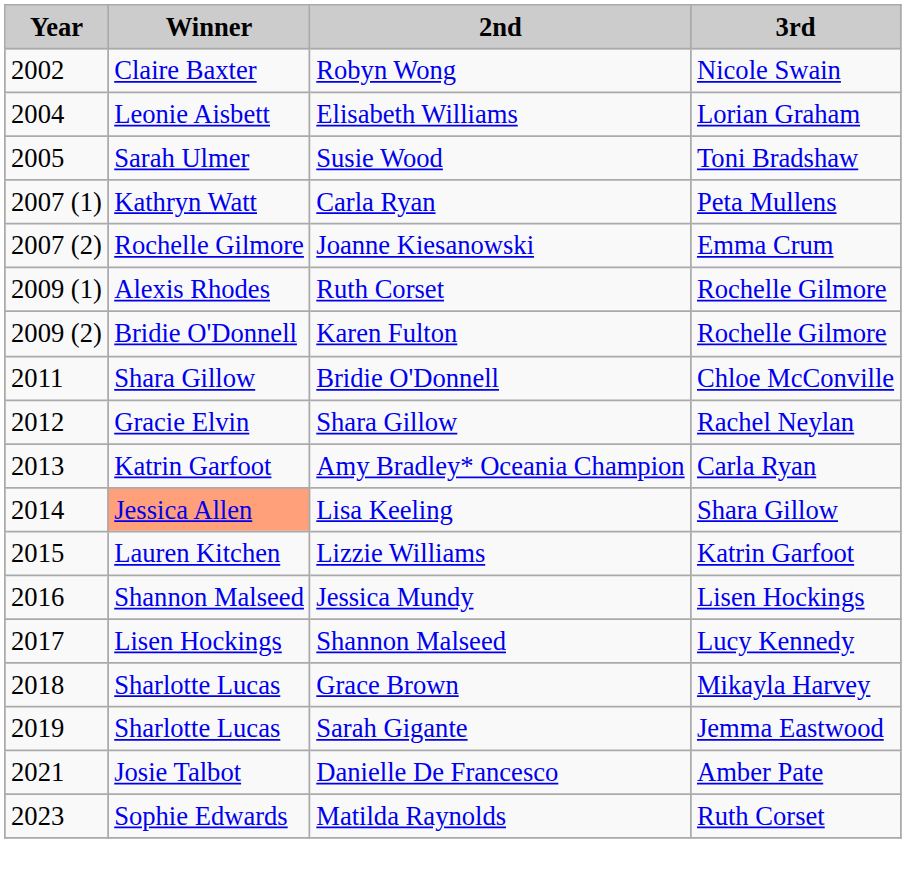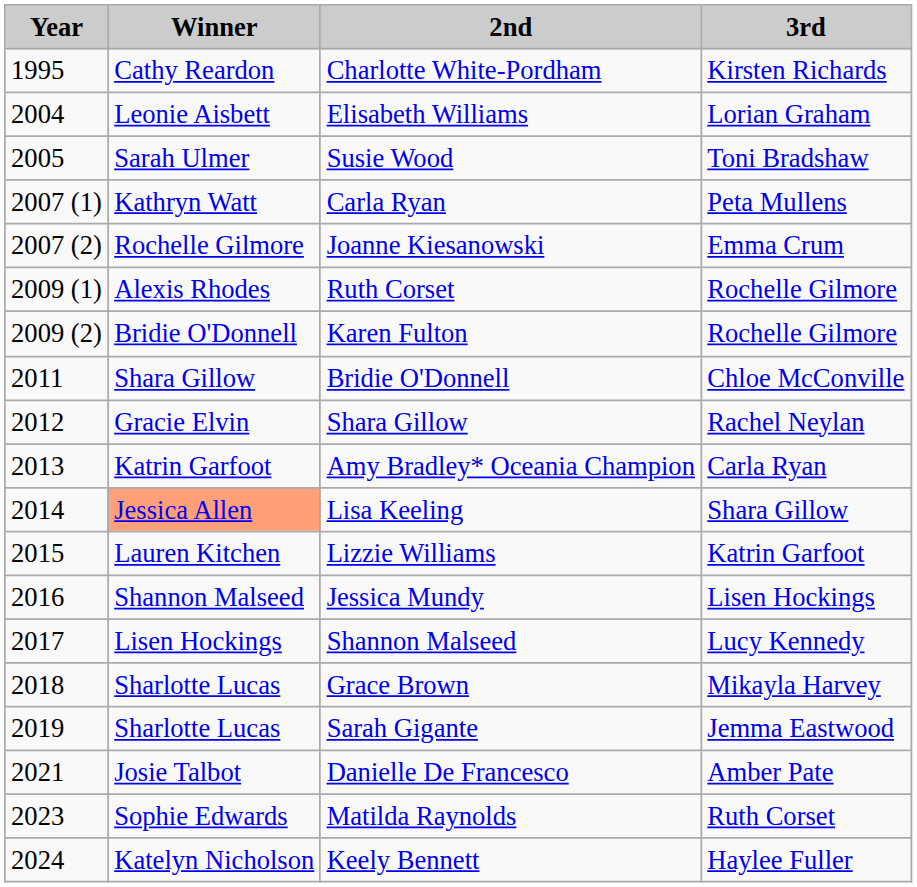 <table class="wikitable sortable" style="font-size:95%">
 <tr bgcolor="#CCCCCC">
 <td align="center"><strong>Year</strong></td>
 <td align="center"><strong>Winner</strong></td>
 <td align="center"><strong>2nd</strong></td>
 <td align="center"><strong>3rd</strong></td>
 </tr>
 <tr>
-<td>2002</td>
-<td> <a href='#'>Claire Baxter</a></td>
-<td> <a href='#'>Robyn Wong</a></td>
-<td> <a href='#'>Nicole Swain</a></td>
+<td>1995</td>
+<td> <a href='#'>Cathy Reardon</a></td>
+<td> <a href='#'>Charlotte White-Pordham</a></td>
+<td> <a href='#'>Kirsten Richards</a></td>
 </tr>
 <tr>
 <td>2004</td>
 <td> <a href='#'>Leonie Aisbett</a></td>
 <td> <a href='#'>Elisabeth Williams</a></td>
 <td> <a href='#'>Lorian Graham</a></td>
 </tr>
 <tr>
 <td>2005</td>
 <td> <a href='#'>Sarah Ulmer</a></td>
 <td> <a href='#'>Susie Wood</a></td>
 <td> <a href='#'>Toni Bradshaw</a></td>
 </tr>
 <tr>
 <td>2007 (1)</td>
 <td> <a href='#'>Kathryn Watt</a></td>
 <td> <a href='#'>Carla Ryan</a></td>
 <td> <a href='#'>Peta Mullens</a></td>
 </tr>
 <tr>
 <td>2007 (2)</td>
 <td> <a href='#'>Rochelle Gilmore</a></td>
 <td> <a href='#'>Joanne Kiesanowski</a></td>
 <td> <a href='#'>Emma Crum</a></td>
 </tr>
 <tr>
 <td>2009 (1)</td>
 <td> <a href='#'>Alexis Rhodes</a></td>
 <td> <a href='#'>Ruth Corset</a></td>
 <td> <a href='#'>Rochelle Gilmore</a></td>
 </tr>
 <tr>
 <td>2009 (2)</td>
 <td> <a href='#'>Bridie O'Donnell</a></td>
 <td> <a href='#'>Karen Fulton</a></td>
 <td> <a href='#'>Rochelle Gilmore</a></td>
 </tr>
 <tr>
 <td>2011</td>
 <td> <a href='#'>Shara Gillow</a></td>
 <td> <a href='#'>Bridie O'Donnell</a></td>
 <td> <a href='#'>Chloe McConville</a></td>
 </tr>
 <tr>
 <td>2012</td>
 <td> <a href='#'>Gracie Elvin</a></td>
 <td> <a href='#'>Shara Gillow</a></td>
 <td> <a href='#'>Rachel Neylan</a></td>
 </tr>
 <tr>
 <td>2013</td>
 <td> <a href='#'>Katrin Garfoot</a></td>
 <td> <a href='#'>Amy Bradley* Oceania Champion</a></td>
 <td> <a href='#'>Carla Ryan</a></td>
 </tr>
 <tr>
 <td>2014</td>
 <td style="background: lightsalmon;"> <a href='#'>Jessica Allen</a></td>
 <td> <a href='#'>Lisa Keeling</a></td>
 <td> <a href='#'>Shara Gillow</a></td>
 </tr>
 <tr>
 <td>2015</td>
 <td> <a href='#'>Lauren Kitchen</a></td>
 <td> <a href='#'>Lizzie Williams</a></td>
 <td> <a href='#'>Katrin Garfoot</a></td>
 </tr>
 <tr>
 <td>2016</td>
 <td> <a href='#'>Shannon Malseed</a></td>
 <td> <a href='#'>Jessica Mundy</a></td>
 <td> <a href='#'>Lisen Hockings</a></td>
 </tr>
 <tr>
 <td>2017</td>
 <td> <a href='#'>Lisen Hockings</a></td>
 <td> <a href='#'>Shannon Malseed</a></td>
 <td> <a href='#'>Lucy Kennedy</a></td>
 </tr>
 <tr>
 <td>2018</td>
 <td> <a href='#'>Sharlotte Lucas</a></td>
 <td> <a href='#'>Grace Brown</a></td>
 <td> <a href='#'>Mikayla Harvey</a></td>
 </tr>
 <tr>
 <td>2019</td>
 <td> <a href='#'>Sharlotte Lucas</a></td>
 <td> <a href='#'>Sarah Gigante</a></td>
 <td> <a href='#'>Jemma Eastwood</a></td>
 </tr>
 <tr>
 <td>2021</td>
 <td> <a href='#'>Josie Talbot</a></td>
 <td> <a href='#'>Danielle De Francesco</a></td>
 <td> <a href='#'>Amber Pate</a></td>
 </tr>
 <tr>
 <td>2023</td>
 <td> <a href='#'>Sophie Edwards</a></td>
 <td> <a href='#'>Matilda Raynolds</a></td>
 <td> <a href='#'>Ruth Corset</a></td>
 </tr>
+<tr>
+<td>2024</td>
+<td> <a href='#'>Katelyn Nicholson</a></td>
+<td> <a href='#'>Keely Bennett</a></td>
+<td> <a href='#'>Haylee Fuller</a></td>
+</tr>
 </table>
